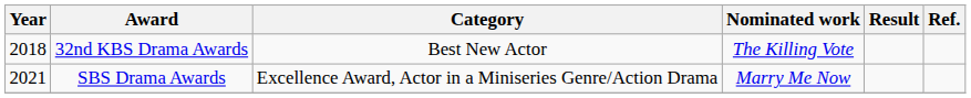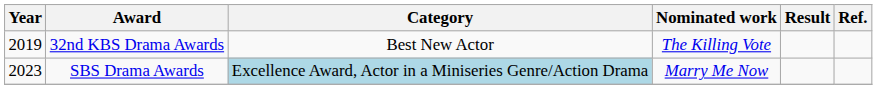 <table class="wikitable sortable plainrowheaders" style="text-align:center;">
 <tr>
 <th>Year</th>
 <th>Award</th>
 <th>Category</th>
 <th>Nominated work</th>
 <th>Result</th>
 <th>Ref.</th>
 </tr>
 <tr>
-<td>2018</td>
+<td>2019</td>
 <td><a href='#'>32nd KBS Drama Awards</a></td>
 <td>Best New Actor</td>
 <td><em><a href='#'>The Killing Vote</a></em></td>
 <td></td>
 <td></td>
 </tr>
 <tr>
-<td>2021</td>
+<td>2023</td>
 <td><a href='#'>SBS Drama Awards</a></td>
-<td>Excellence Award, Actor in a Miniseries Genre/Action Drama</td>
+<td style="background: lightblue;">Excellence Award, Actor in a Miniseries Genre/Action Drama</td>
 <td><em><a href='#'>Marry Me Now</a></em></td>
 <td></td>
 <td></td>
 </tr>
 <tr>
 </tr>
 </table>
